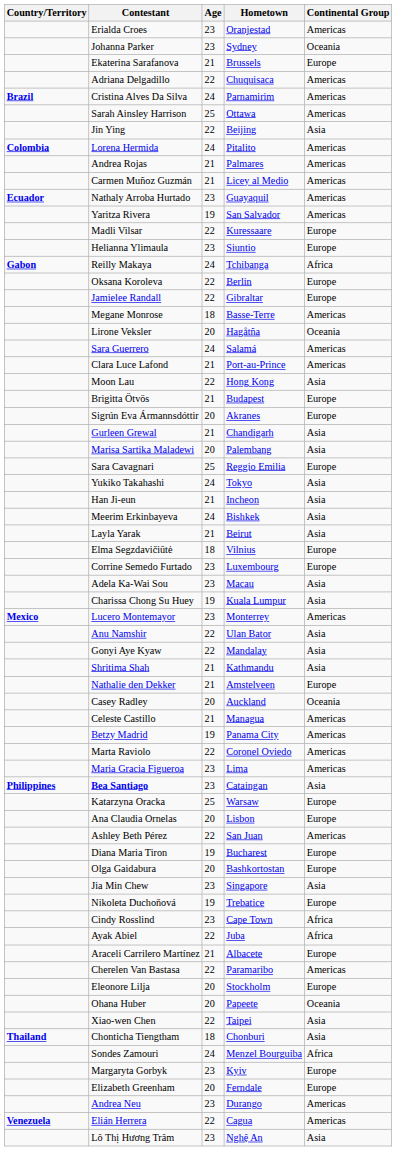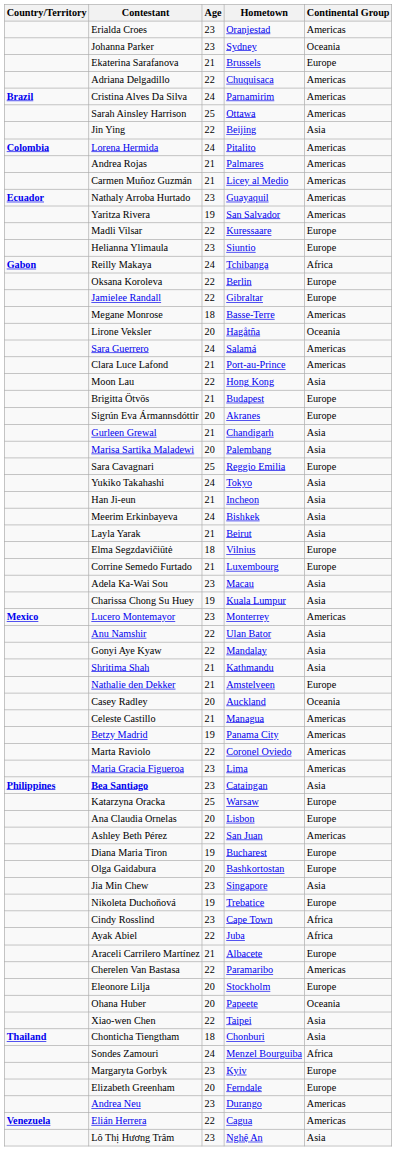 <table class="wikitable sortable" style="font-size:95%;">
 <tr>
 <th>Country/Territory</th>
 <th>Contestant</th>
 <th>Age</th>
 <th>Hometown</th>
 <th>Continental Group</th>
 </tr>
 <tr>
 <td><strong></strong></td>
 <td>Erialda Croes</td>
 <td>23</td>
 <td><a href='#'>Oranjestad</a></td>
 <td>Americas</td>
 </tr>
 <tr>
 <td><strong></strong></td>
 <td>Johanna Parker</td>
 <td>23</td>
 <td><a href='#'>Sydney</a></td>
 <td>Oceania</td>
 </tr>
 <tr>
 <td><strong></strong></td>
 <td>Ekaterina Sarafanova</td>
 <td>21</td>
 <td><a href='#'>Brussels</a></td>
 <td>Europe</td>
 </tr>
 <tr>
 <td><strong></strong></td>
 <td>Adriana Delgadillo</td>
 <td>22</td>
 <td><a href='#'>Chuquisaca</a></td>
 <td>Americas</td>
 </tr>
 <tr>
 <td><strong> <a href='#'>Brazil</a></strong></td>
 <td>Cristina Alves Da Silva</td>
 <td>24</td>
 <td><a href='#'>Parnamirim</a></td>
 <td>Americas</td>
 </tr>
 <tr>
 <td><strong></strong></td>
 <td>Sarah Ainsley Harrison</td>
 <td>25</td>
 <td><a href='#'>Ottawa</a></td>
 <td>Americas</td>
 </tr>
 <tr>
 <td><strong></strong></td>
 <td>Jin Ying</td>
 <td>22</td>
 <td><a href='#'>Beijing</a></td>
 <td>Asia</td>
 </tr>
 <tr>
 <td><strong> <a href='#'>Colombia</a></strong></td>
 <td><a href='#'>Lorena Hermida</a></td>
 <td>24</td>
 <td><a href='#'>Pitalito</a></td>
 <td>Americas</td>
 </tr>
 <tr>
 <td><strong></strong></td>
 <td>Andrea Rojas</td>
 <td>21</td>
 <td><a href='#'>Palmares</a></td>
 <td>Americas</td>
 </tr>
 <tr>
 <td><strong></strong></td>
 <td>Carmen Muñoz Guzmán</td>
 <td>21</td>
 <td><a href='#'>Licey al Medio</a></td>
 <td>Americas</td>
 </tr>
 <tr>
 <td><strong> <a href='#'>Ecuador</a></strong></td>
 <td>Nathaly Arroba Hurtado</td>
 <td>23</td>
 <td><a href='#'>Guayaquil</a></td>
 <td>Americas</td>
 </tr>
 <tr>
 <td><strong></strong></td>
 <td>Yaritza Rivera</td>
 <td>19</td>
 <td><a href='#'>San Salvador</a></td>
 <td>Americas</td>
 </tr>
 <tr>
 <td><strong></strong></td>
 <td>Madli Vilsar</td>
 <td>22</td>
 <td><a href='#'>Kuressaare</a></td>
 <td>Europe</td>
 </tr>
 <tr>
 <td><strong></strong></td>
 <td>Helianna Ylimaula</td>
 <td>23</td>
 <td><a href='#'>Siuntio</a></td>
 <td>Europe</td>
 </tr>
 <tr>
 <td><strong> <a href='#'>Gabon</a></strong></td>
 <td>Reilly Makaya</td>
 <td>24</td>
 <td><a href='#'>Tchibanga</a></td>
 <td>Africa</td>
 </tr>
 <tr>
 <td><strong></strong></td>
 <td>Oksana Koroleva</td>
 <td>22</td>
 <td><a href='#'>Berlin</a></td>
 <td>Europe</td>
 </tr>
 <tr>
 <td><strong></strong></td>
 <td><a href='#'>Jamielee Randall</a></td>
 <td>22</td>
 <td><a href='#'>Gibraltar</a></td>
 <td>Europe</td>
 </tr>
 <tr>
 <td><strong></strong></td>
 <td>Megane Monrose</td>
 <td>18</td>
 <td><a href='#'>Basse-Terre</a></td>
 <td>Americas</td>
 </tr>
 <tr>
 <td><strong></strong></td>
 <td>Lirone Veksler</td>
 <td>20</td>
 <td><a href='#'>Hagåtña</a></td>
 <td>Oceania</td>
 </tr>
 <tr>
 <td><strong></strong></td>
 <td><a href='#'>Sara Guerrero</a></td>
 <td>24</td>
 <td><a href='#'>Salamá</a></td>
 <td>Americas</td>
 </tr>
 <tr>
 <td><strong></strong></td>
 <td>Clara Luce Lafond</td>
 <td>21</td>
 <td><a href='#'>Port-au-Prince</a></td>
 <td>Americas</td>
 </tr>
 <tr>
 <td><strong></strong></td>
 <td>Moon Lau</td>
 <td>22</td>
 <td><a href='#'>Hong Kong</a></td>
 <td>Asia</td>
 </tr>
 <tr>
 <td><strong></strong></td>
 <td>Brigitta Ötvös</td>
 <td>21</td>
 <td><a href='#'>Budapest</a></td>
 <td>Europe</td>
 </tr>
 <tr>
 <td><strong></strong></td>
 <td>Sigrún Eva Ármannsdóttir</td>
 <td>20</td>
 <td><a href='#'>Akranes</a></td>
 <td>Europe</td>
 </tr>
 <tr>
 <td><strong></strong></td>
 <td><a href='#'>Gurleen Grewal</a></td>
 <td>21</td>
 <td><a href='#'>Chandigarh</a></td>
 <td>Asia</td>
 </tr>
 <tr>
 <td><strong></strong></td>
 <td><a href='#'>Marisa Sartika Maladewi</a></td>
 <td>20</td>
 <td><a href='#'>Palembang</a></td>
 <td>Asia</td>
 </tr>
 <tr>
 <td><strong></strong></td>
 <td>Sara Cavagnari</td>
 <td>25</td>
 <td><a href='#'>Reggio Emilia</a></td>
 <td>Europe</td>
 </tr>
 <tr>
 <td><strong></strong></td>
 <td>Yukiko Takahashi</td>
 <td>24</td>
 <td><a href='#'>Tokyo</a></td>
 <td>Asia</td>
 </tr>
 <tr>
 <td><strong></strong></td>
 <td>Han Ji-eun</td>
 <td>21</td>
 <td><a href='#'>Incheon</a></td>
 <td>Asia</td>
 </tr>
 <tr>
 <td><strong></strong></td>
 <td>Meerim Erkinbayeva</td>
 <td>24</td>
 <td><a href='#'>Bishkek</a></td>
 <td>Asia</td>
 </tr>
 <tr>
 <td><strong></strong></td>
 <td>Layla Yarak</td>
 <td>21</td>
 <td><a href='#'>Beirut</a></td>
 <td>Asia</td>
 </tr>
 <tr>
 <td><strong></strong></td>
 <td>Elma Segzdavičiūtė</td>
 <td>18</td>
 <td><a href='#'>Vilnius</a></td>
 <td>Europe</td>
 </tr>
 <tr>
 <td><strong></strong></td>
 <td>Corrine Semedo Furtado</td>
-<td>23</td>
+<td>21</td>
 <td><a href='#'>Luxembourg</a></td>
 <td>Europe</td>
 </tr>
 <tr>
 <td><strong></strong></td>
 <td>Adela Ka-Wai Sou</td>
 <td>23</td>
 <td><a href='#'>Macau</a></td>
 <td>Asia</td>
 </tr>
 <tr>
 <td><strong></strong></td>
 <td>Charissa Chong Su Huey</td>
 <td>19</td>
 <td><a href='#'>Kuala Lumpur</a></td>
 <td>Asia</td>
 </tr>
 <tr>
 <td><strong> <a href='#'>Mexico</a></strong></td>
 <td><a href='#'>Lucero Montemayor</a></td>
 <td>23</td>
 <td><a href='#'>Monterrey</a></td>
 <td>Americas</td>
 </tr>
 <tr>
 <td><strong></strong></td>
 <td><a href='#'>Anu Namshir</a></td>
 <td>22</td>
 <td><a href='#'>Ulan Bator</a></td>
 <td>Asia</td>
 </tr>
 <tr>
 <td><strong></strong></td>
 <td>Gonyi Aye Kyaw</td>
 <td>22</td>
 <td><a href='#'>Mandalay</a></td>
 <td>Asia</td>
 </tr>
 <tr>
 <td><strong></strong></td>
 <td><a href='#'>Shritima Shah</a></td>
 <td>21</td>
 <td><a href='#'>Kathmandu</a></td>
 <td>Asia</td>
 </tr>
 <tr>
 <td><strong></strong></td>
 <td><a href='#'>Nathalie den Dekker</a></td>
 <td>21</td>
 <td><a href='#'>Amstelveen</a></td>
 <td>Europe</td>
 </tr>
 <tr>
 <td><strong></strong></td>
 <td>Casey Radley</td>
 <td>20</td>
 <td><a href='#'>Auckland</a></td>
 <td>Oceania</td>
 </tr>
 <tr>
 <td><strong></strong></td>
 <td>Celeste Castillo</td>
 <td>21</td>
 <td><a href='#'>Managua</a></td>
 <td>Americas</td>
 </tr>
 <tr>
 <td><strong></strong></td>
 <td><a href='#'>Betzy Madrid</a></td>
 <td>19</td>
 <td><a href='#'>Panama City</a></td>
 <td>Americas</td>
 </tr>
 <tr>
 <td><strong></strong></td>
 <td>Marta Raviolo</td>
 <td>22</td>
 <td><a href='#'>Coronel Oviedo</a></td>
 <td>Americas</td>
 </tr>
 <tr>
 <td><strong></strong></td>
 <td><a href='#'>Maria Gracia Figueroa</a></td>
 <td>23</td>
 <td><a href='#'>Lima</a></td>
 <td>Americas</td>
 </tr>
 <tr>
 <td><strong> <a href='#'>Philippines</a></strong></td>
 <td><strong><a href='#'>Bea Santiago</a></strong></td>
 <td>23</td>
 <td><a href='#'>Cataingan</a></td>
 <td>Asia</td>
 </tr>
 <tr>
 <td><strong></strong></td>
 <td>Katarzyna Oracka</td>
 <td>25</td>
 <td><a href='#'>Warsaw</a></td>
 <td>Europe</td>
 </tr>
 <tr>
 <td><strong></strong></td>
 <td>Ana Claudia Ornelas</td>
 <td>20</td>
 <td><a href='#'>Lisbon</a></td>
 <td>Europe</td>
 </tr>
 <tr>
 <td><strong></strong></td>
 <td>Ashley Beth Pérez</td>
 <td>22</td>
 <td><a href='#'>San Juan</a></td>
 <td>Americas</td>
 </tr>
 <tr>
 <td><strong></strong></td>
 <td>Diana Maria Tiron</td>
 <td>19</td>
 <td><a href='#'>Bucharest</a></td>
 <td>Europe</td>
 </tr>
 <tr>
 <td><strong></strong></td>
 <td>Olga Gaidabura</td>
 <td>20</td>
 <td><a href='#'>Bashkortostan</a></td>
 <td>Europe</td>
 </tr>
 <tr>
 <td><strong></strong></td>
 <td>Jia Min Chew</td>
 <td>23</td>
 <td><a href='#'>Singapore</a></td>
 <td>Asia</td>
 </tr>
 <tr>
 <td><strong></strong></td>
 <td>Nikoleta Duchoňová</td>
 <td>19</td>
 <td><a href='#'>Trebatice</a></td>
 <td>Europe</td>
 </tr>
 <tr>
 <td><strong></strong></td>
 <td>Cindy Rosslind</td>
 <td>23</td>
 <td><a href='#'>Cape Town</a></td>
 <td>Africa</td>
 </tr>
 <tr>
 <td><strong></strong></td>
 <td>Ayak Abiel</td>
 <td>22</td>
 <td><a href='#'>Juba</a></td>
 <td>Africa</td>
 </tr>
 <tr>
 <td><strong></strong></td>
 <td>Araceli Carrilero Martínez</td>
 <td>21</td>
 <td><a href='#'>Albacete</a></td>
 <td>Europe</td>
 </tr>
 <tr>
 <td><strong></strong></td>
 <td>Cherelen Van Bastasa</td>
 <td>22</td>
 <td><a href='#'>Paramaribo</a></td>
 <td>Americas</td>
 </tr>
 <tr>
 <td><strong></strong></td>
 <td>Eleonore Lilja</td>
 <td>20</td>
 <td><a href='#'>Stockholm</a></td>
 <td>Europe</td>
 </tr>
 <tr>
 <td><strong></strong></td>
 <td>Ohana Huber</td>
 <td>20</td>
 <td><a href='#'>Papeete</a></td>
 <td>Oceania</td>
 </tr>
 <tr>
 <td><strong></strong></td>
 <td>Xiao-wen Chen</td>
 <td>22</td>
 <td><a href='#'>Taipei</a></td>
 <td>Asia</td>
 </tr>
 <tr>
 <td><strong> <a href='#'>Thailand</a></strong></td>
 <td>Chonticha Tiengtham</td>
 <td>18</td>
 <td><a href='#'>Chonburi</a></td>
 <td>Asia</td>
 </tr>
 <tr>
 <td><strong></strong></td>
 <td>Sondes Zamouri</td>
 <td>24</td>
 <td><a href='#'>Menzel Bourguiba</a></td>
 <td>Africa</td>
 </tr>
 <tr>
 <td><strong></strong></td>
 <td>Margaryta Gorbyk</td>
 <td>23</td>
 <td><a href='#'>Kyiv</a></td>
 <td>Europe</td>
 </tr>
 <tr>
 <td><strong></strong></td>
 <td>Elizabeth Greenham</td>
 <td>20</td>
 <td><a href='#'>Ferndale</a></td>
 <td>Europe</td>
 </tr>
 <tr>
 <td><strong></strong></td>
 <td><a href='#'>Andrea Neu</a></td>
 <td>23</td>
 <td><a href='#'>Durango</a></td>
 <td>Americas</td>
 </tr>
 <tr>
 <td><strong> <a href='#'>Venezuela</a></strong></td>
 <td><a href='#'>Elián Herrera</a></td>
 <td>22</td>
 <td><a href='#'>Cagua</a></td>
 <td>Americas</td>
 </tr>
 <tr>
 <td><strong></strong></td>
 <td>Lô Thị Hương Trâm</td>
 <td>23</td>
 <td><a href='#'>Nghệ An</a></td>
 <td>Asia</td>
 </tr>
 </table>
